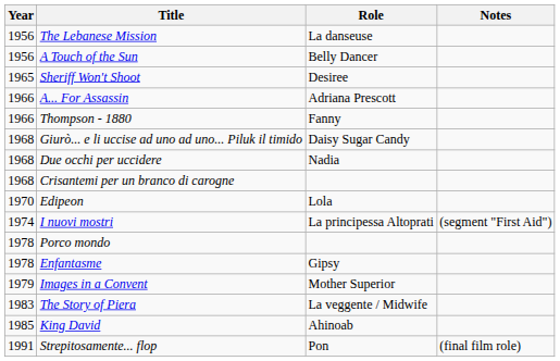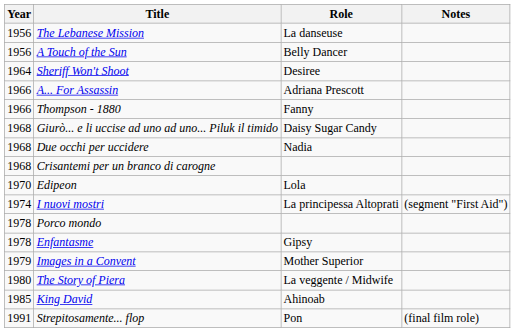 <table class="wikitable">
 <tr>
 <th>Year</th>
 <th>Title</th>
 <th>Role</th>
 <th>Notes</th>
 </tr>
 <tr>
 <td>1956</td>
 <td><em><a href='#'>The Lebanese Mission</a></em></td>
 <td>La danseuse</td>
 <td></td>
 </tr>
 <tr>
 <td>1956</td>
 <td><em><a href='#'>A Touch of the Sun</a></em></td>
 <td>Belly Dancer</td>
 <td></td>
 </tr>
 <tr>
-<td>1965</td>
+<td>1964</td>
 <td><em><a href='#'>Sheriff Won't Shoot</a></em></td>
 <td>Desiree</td>
 <td></td>
 </tr>
 <tr>
 <td>1966</td>
 <td><em><a href='#'>A... For Assassin</a></em></td>
 <td>Adriana Prescott</td>
 <td></td>
 </tr>
 <tr>
 <td>1966</td>
 <td><em>Thompson - 1880</em></td>
 <td>Fanny</td>
 <td></td>
 </tr>
 <tr>
 <td>1968</td>
 <td><em>Giurò... e li uccise ad uno ad uno... Piluk il timido</em></td>
 <td>Daisy Sugar Candy</td>
 <td></td>
 </tr>
 <tr>
 <td>1968</td>
 <td><em>Due occhi per uccidere</em></td>
 <td>Nadia</td>
 <td></td>
 </tr>
 <tr>
 <td>1968</td>
 <td><em>Crisantemi per un branco di carogne</em></td>
 <td></td>
 <td></td>
 </tr>
 <tr>
 <td>1970</td>
 <td><em>Edipeon</em></td>
 <td>Lola</td>
 <td></td>
 </tr>
 <tr>
 <td>1974</td>
 <td><em><a href='#'>I nuovi mostri</a></em></td>
 <td>La principessa Altoprati</td>
 <td>(segment "First Aid")</td>
 </tr>
 <tr>
 <td>1978</td>
 <td><em>Porco mondo</em></td>
 <td></td>
 <td></td>
 </tr>
 <tr>
 <td>1978</td>
 <td><em><a href='#'>Enfantasme</a></em></td>
 <td>Gipsy</td>
 <td></td>
 </tr>
 <tr>
 <td>1979</td>
 <td><em><a href='#'>Images in a Convent</a></em></td>
 <td>Mother Superior</td>
 <td></td>
 </tr>
 <tr>
-<td>1983</td>
+<td>1980</td>
 <td><em><a href='#'>The Story of Piera</a></em></td>
 <td>La veggente / Midwife</td>
 <td></td>
 </tr>
 <tr>
 <td>1985</td>
 <td><em><a href='#'>King David</a></em></td>
 <td>Ahinoab</td>
 <td></td>
 </tr>
 <tr>
 <td>1991</td>
 <td><em>Strepitosamente... flop</em></td>
 <td>Pon</td>
 <td>(final film role)</td>
 </tr>
 </table>
